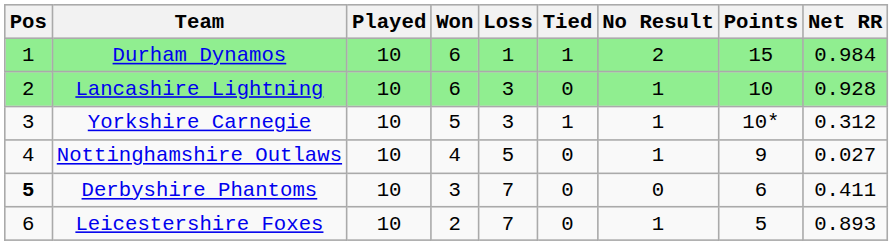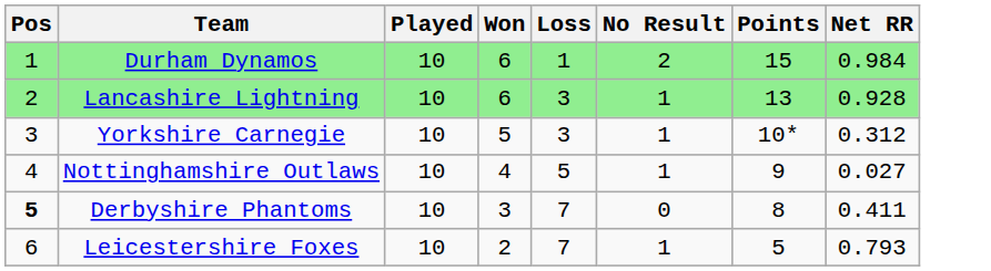 <table class="wikitable sortable">
 <tr style="text-align:center;">
 <th>Pos</th>
 <th>Team</th>
 <th>Played</th>
 <th>Won</th>
 <th>Loss</th>
-<th>Tied</th>
 <th>No Result</th>
 <th>Points</th>
 <th>Net RR</th>
 </tr>
 <tr style="text-align:center; background:lightgreen;">
 <td>1</td>
 <td><a href='#'>Durham Dynamos</a></td>
 <td>10</td>
 <td>6</td>
-<td>1</td>
 <td>1</td>
 <td>2</td>
 <td>15</td>
 <td>0.984</td>
 </tr>
 <tr style="text-align:center; background:lightgreen;">
 <td>2</td>
 <td><a href='#'>Lancashire Lightning</a></td>
 <td>10</td>
 <td>6</td>
 <td>3</td>
-<td>0</td>
 <td>1</td>
-<td>10</td>
+<td>13</td>
 <td>0.928</td>
 </tr>
 <tr style="text-align:center;">
 <td>3</td>
 <td><a href='#'>Yorkshire Carnegie</a></td>
 <td>10</td>
 <td>5</td>
 <td>3</td>
-<td>1</td>
 <td>1</td>
 <td>10*</td>
 <td>0.312</td>
 </tr>
 <tr style="text-align:center;">
 <td>4</td>
 <td><a href='#'>Nottinghamshire Outlaws</a></td>
 <td>10</td>
 <td>4</td>
 <td>5</td>
-<td>0</td>
 <td>1</td>
 <td>9</td>
 <td>0.027</td>
 </tr>
 <tr style="text-align:center;">
 <td><strong>5</strong></td>
 <td><a href='#'>Derbyshire Phantoms</a></td>
 <td>10</td>
 <td>3</td>
 <td>7</td>
 <td>0</td>
-<td>0</td>
-<td>6</td>
+<td>8</td>
 <td>0.411</td>
 </tr>
 <tr style="text-align:center;">
 <td>6</td>
 <td><a href='#'>Leicestershire Foxes</a></td>
 <td>10</td>
 <td>2</td>
 <td>7</td>
-<td>0</td>
 <td>1</td>
 <td>5</td>
-<td>0.893</td>
+<td>0.793</td>
 </tr>
 </table>
